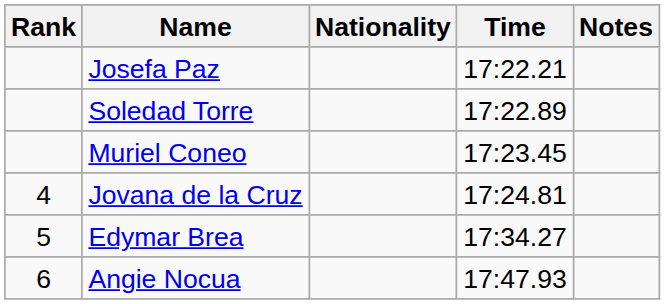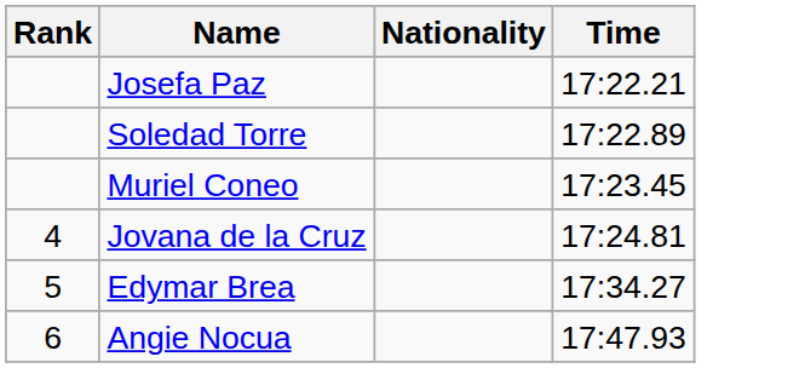 <table class="wikitable sortable" style="text-align:center;font-size:95%">
 <tr>
 <th>Rank</th>
 <th>Name</th>
 <th>Nationality</th>
 <th>Time</th>
-<th>Notes</th>
 </tr>
 <tr>
 <td></td>
 <td align=left><a href='#'>Josefa Paz</a></td>
 <td align=left></td>
 <td>17:22.21</td>
-<td></td>
 </tr>
 <tr>
 <td></td>
 <td align=left><a href='#'>Soledad Torre</a></td>
 <td align=left></td>
 <td>17:22.89</td>
-<td></td>
 </tr>
 <tr>
 <td></td>
 <td align=left><a href='#'>Muriel Coneo</a></td>
 <td align=left></td>
 <td>17:23.45</td>
-<td></td>
 </tr>
 <tr>
 <td>4</td>
 <td align=left><a href='#'>Jovana de la Cruz</a></td>
 <td align=left></td>
 <td>17:24.81</td>
-<td></td>
 </tr>
 <tr>
 <td>5</td>
 <td align=left><a href='#'>Edymar Brea</a></td>
 <td align=left></td>
 <td>17:34.27</td>
-<td></td>
 </tr>
 <tr>
 <td>6</td>
 <td align=left><a href='#'>Angie Nocua</a></td>
 <td align=left></td>
 <td>17:47.93</td>
-<td></td>
 </tr>
 </table>
